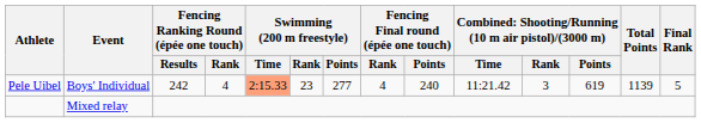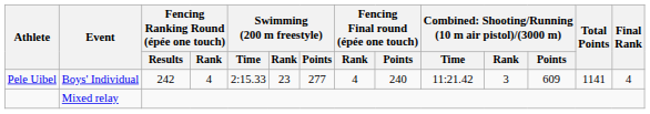 <table class="wikitable" style="font-size:90%;">
 <tr>
 <th rowspan=2>Athlete</th>
 <th rowspan=2>Event</th>
 <th colspan=2>Fencing<br>Ranking Round<br><span>(épée one touch)</span></th>
 <th colspan=3>Swimming<br><span>(200 m freestyle)</span></th>
 <th colspan=2>Fencing<br>Final round<br><span>(épée one touch)</span></th>
 <th colspan=3>Combined: Shooting/Running<br><span>(10 m air pistol)/(3000 m)</span></th>
 <th rowspan=2>Total<br>Points</th>
 <th rowspan=2>Final<br>Rank</th>
 </tr>
 <tr style="font-size:95%">
 <th>Results</th>
 <th>Rank</th>
 <th>Time</th>
 <th>Rank</th>
 <th>Points</th>
 <th>Rank</th>
 <th>Points</th>
 <th>Time</th>
 <th>Rank</th>
 <th>Points</th>
 </tr>
 <tr align=center>
 <td align=left><a href='#'>Pele Uibel</a></td>
 <td align=left><a href='#'>Boys' Individual</a></td>
 <td>242</td>
 <td>4</td>
-<td style="background: lightsalmon;">2:15.33</td>
+<td>2:15.33</td>
 <td>23</td>
 <td>277</td>
 <td>4</td>
 <td>240</td>
 <td>11:21.42</td>
 <td>3</td>
-<td>619</td>
-<td>1139</td>
-<td>5</td>
+<td>609</td>
+<td>1141</td>
+<td>4</td>
 </tr>
 <tr align=center>
 <td align=left><br></td>
 <td align=left><a href='#'>Mixed relay</a></td>
 <td colspan=12></td>
 </tr>
 </table>
